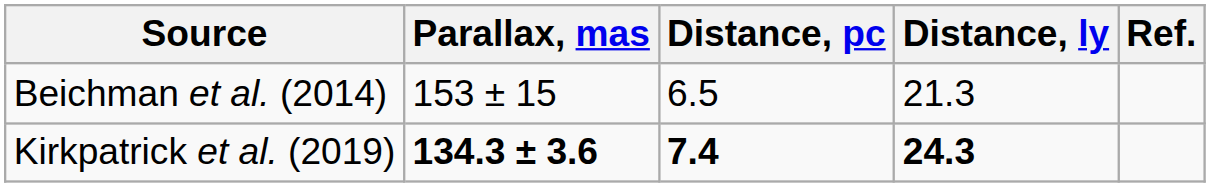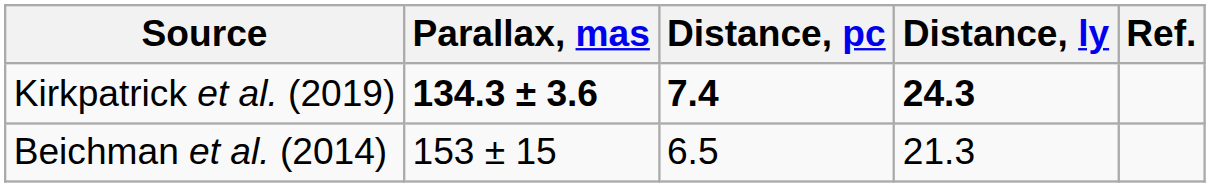 <table class="wikitable">
 <tr>
 <th>Source</th>
 <th>Parallax, <a href='#'>mas</a></th>
 <th>Distance, <a href='#'>pc</a></th>
 <th>Distance, <a href='#'>ly</a></th>
 <th>Ref.</th>
 </tr>
 <tr>
+<td>Kirkpatrick <em>et al.</em> (2019)</td>
+<td><strong>134.3 ± 3.6</strong></td>
+<td><strong>7.4</strong></td>
+<td><strong>24.3 </strong></td>
+<td></td>
+</tr>
+<tr>
 <td>Beichman <em>et al.</em> (2014)</td>
 <td>153 ± 15</td>
 <td>6.5</td>
 <td>21.3</td>
 <td></td>
 </tr>
-<tr>
-<td>Kirkpatrick <em>et al.</em> (2019)</td>
-<td><strong>134.3 ± 3.6</strong></td>
-<td><strong>7.4</strong></td>
-<td><strong>24.3 </strong></td>
-<td></td>
-</tr>
 </table>
